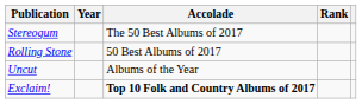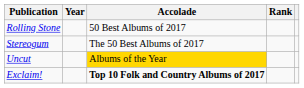 <table class="sortable wikitable">
 <tr>
 <th>Publication</th>
 <th>Year</th>
 <th>Accolade</th>
 <th>Rank</th>
 <th class="unsortable"></th>
 </tr>
 <tr>
+<td><em><a href='#'>Rolling Stone</a></em></td>
+<td></td>
+<td>50 Best Albums of 2017</td>
+<td></td>
+<td></td>
+</tr>
+<tr>
 <td><em><a href='#'>Stereogum</a></em></td>
 <td></td>
 <td>The 50 Best Albums of 2017</td>
 <td></td>
 <td></td>
 </tr>
 <tr>
-<td><em><a href='#'>Rolling Stone</a></em></td>
-<td></td>
-<td>50 Best Albums of 2017</td>
-<td></td>
-<td></td>
-</tr>
-<tr>
 <td><em><a href='#'>Uncut</a></em></td>
 <td></td>
-<td>Albums of the Year</td>
+<td style="background: gold;">Albums of the Year</td>
 <td></td>
 <td></td>
 </tr>
 <tr>
 <td><em><a href='#'>Exclaim!</a></em></td>
 <td></td>
 <td><strong>Top 10 Folk and Country Albums of 2017</strong></td>
 <td></td>
 <td></td>
 </tr>
 </table>
